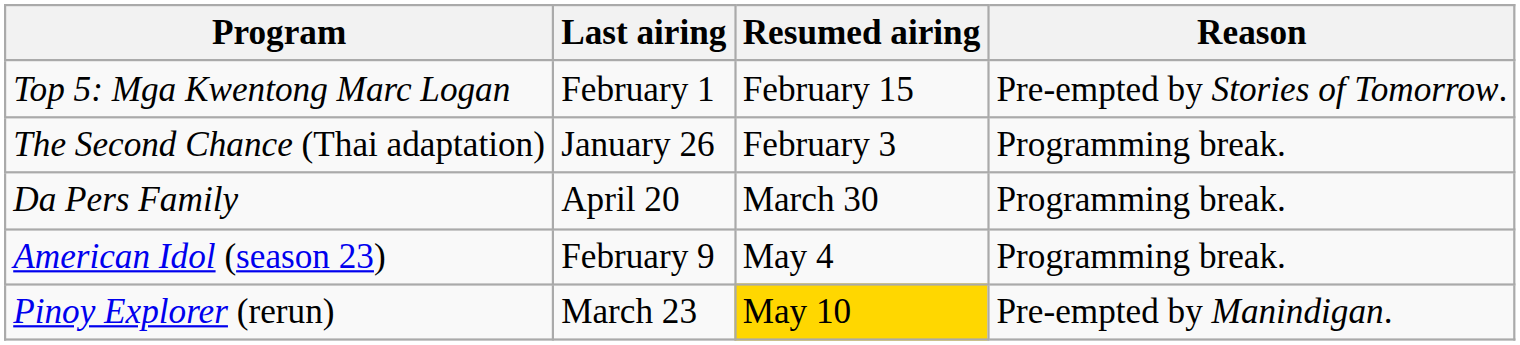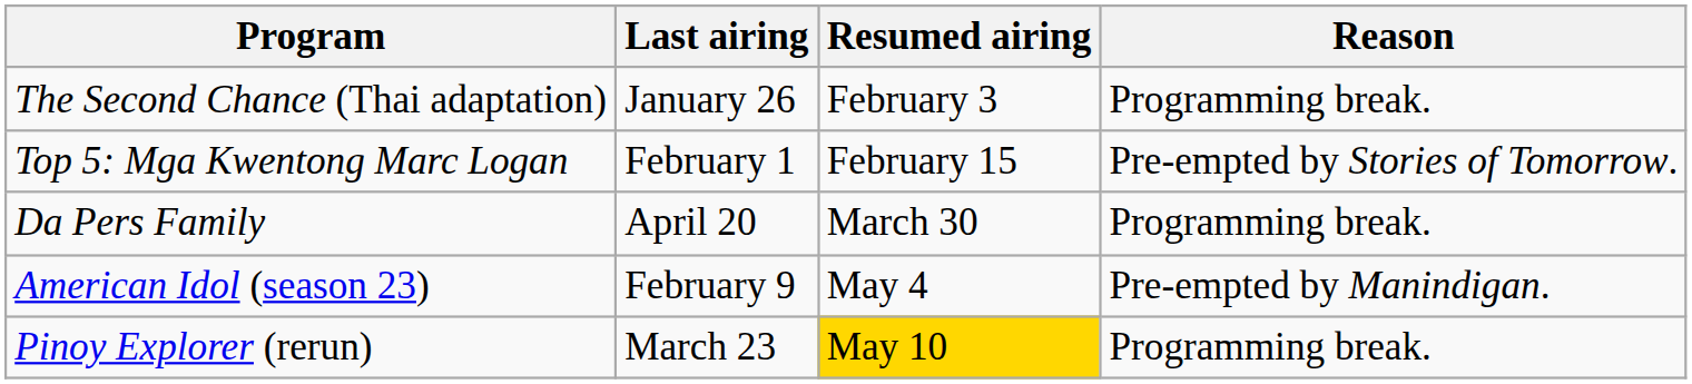 <table class="wikitable">
 <tr>
 <th>Program</th>
 <th>Last airing</th>
 <th>Resumed airing</th>
 <th>Reason</th>
 </tr>
 <tr>
+<td><em>The Second Chance</em> (Thai adaptation)</td>
+<td>January 26</td>
+<td>February 3</td>
+<td>Programming break.</td>
+</tr>
+<tr>
 <td><em>Top 5: Mga Kwentong Marc Logan</em></td>
 <td>February 1</td>
 <td>February 15</td>
 <td>Pre-empted by <em>Stories of Tomorrow</em>.</td>
-</tr>
-<tr>
-<td><em>The Second Chance</em> (Thai adaptation)</td>
-<td>January 26</td>
-<td>February 3</td>
-<td>Programming break.</td>
 </tr>
 <tr>
 <td><em>Da Pers Family</em></td>
 <td>April 20</td>
 <td>March 30</td>
 <td>Programming break.</td>
 </tr>
 <tr>
 <td><em><a href='#'>American Idol</a></em> (<a href='#'>season 23</a>)</td>
 <td>February 9</td>
 <td>May 4</td>
-<td>Programming break.</td>
+<td>Pre-empted by <em>Manindigan</em>.</td>
 </tr>
 <tr>
 <td><em><a href='#'>Pinoy Explorer</a></em> (rerun)</td>
 <td>March 23</td>
 <td style="background: gold;">May 10</td>
-<td>Pre-empted by <em>Manindigan</em>.</td>
+<td>Programming break.</td>
 </tr>
 </table>
